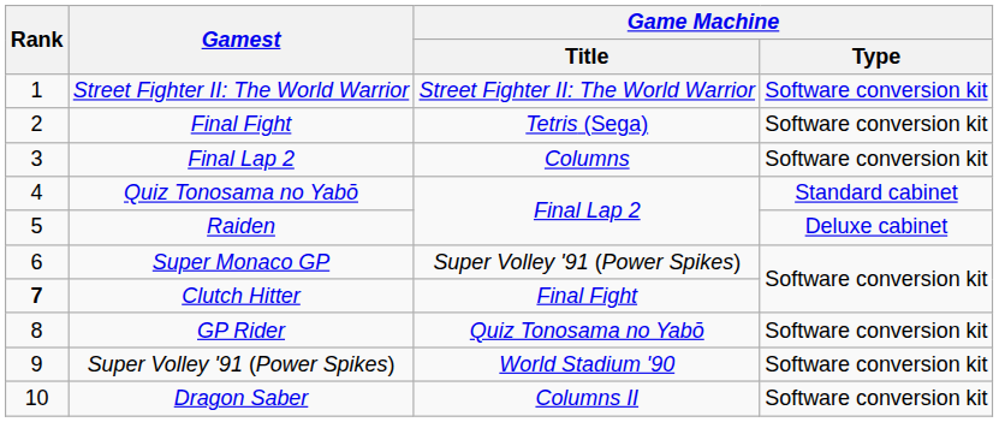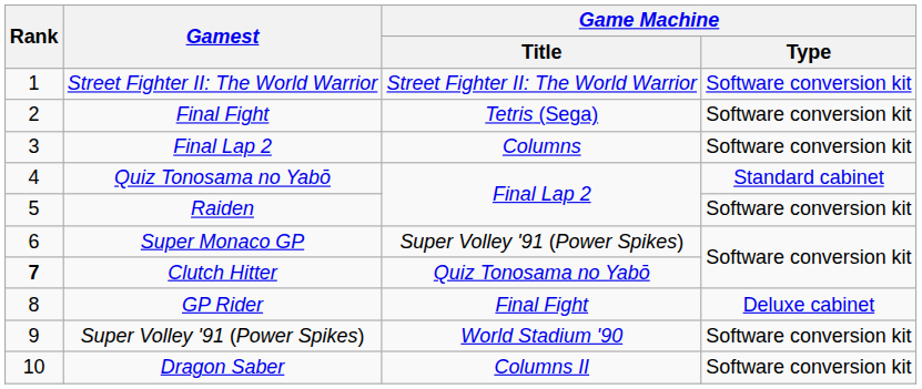 <table class="wikitable" style="text-align:center">
 <tr>
 <th rowspan="2">Rank</th>
 <th rowspan="2"><em><a href='#'>Gamest</a></em></th>
 <th colspan="2"><em><a href='#'>Game Machine</a></em></th>
 </tr>
 <tr>
 <th>Title</th>
 <th>Type</th>
 </tr>
 <tr>
 <td>1</td>
 <td><em><a href='#'>Street Fighter II: The World Warrior</a></em></td>
 <td><em><a href='#'>Street Fighter II: The World Warrior</a></em></td>
 <td><a href='#'>Software conversion kit</a></td>
 </tr>
 <tr>
 <td>2</td>
 <td><em><a href='#'>Final Fight</a></em></td>
 <td><a href='#'><em>Tetris</em> (Sega)</a></td>
 <td>Software conversion kit</td>
 </tr>
 <tr>
 <td>3</td>
 <td><em><a href='#'>Final Lap 2</a></em></td>
 <td><em><a href='#'>Columns</a></em></td>
 <td>Software conversion kit</td>
 </tr>
 <tr>
 <td>4</td>
 <td><em><a href='#'>Quiz Tonosama no Yabō</a></em></td>
 <td rowspan="2"><em><a href='#'>Final Lap 2</a></em></td>
 <td><a href='#'>Standard cabinet</a></td>
 </tr>
 <tr>
 <td>5</td>
 <td><em><a href='#'>Raiden</a></em></td>
-<td><a href='#'>Deluxe cabinet</a></td>
+<td>Software conversion kit</td>
 </tr>
 <tr>
 <td>6</td>
 <td><em><a href='#'>Super Monaco GP</a></em></td>
 <td><em>Super Volley '91</em> (<em>Power Spikes</em>)</td>
 <td rowspan="2">Software conversion kit</td>
 </tr>
 <tr>
 <td><strong>7</strong></td>
 <td><em><a href='#'>Clutch Hitter</a></em></td>
-<td><em><a href='#'>Final Fight</a></em></td>
+<td><em><a href='#'>Quiz Tonosama no Yabō</a></em></td>
 </tr>
 <tr>
 <td>8</td>
 <td><em><a href='#'>GP Rider</a></em></td>
-<td><em><a href='#'>Quiz Tonosama no Yabō</a></em></td>
-<td>Software conversion kit</td>
+<td><em><a href='#'>Final Fight</a></em></td>
+<td><a href='#'>Deluxe cabinet</a></td>
 </tr>
 <tr>
 <td>9</td>
 <td><em>Super Volley '91</em> (<em>Power Spikes</em>)</td>
 <td><em><a href='#'>World Stadium '90</a></em></td>
 <td>Software conversion kit</td>
 </tr>
 <tr>
 <td>10</td>
 <td><em><a href='#'>Dragon Saber</a></em></td>
 <td><em><a href='#'>Columns II</a></em></td>
 <td>Software conversion kit</td>
 </tr>
 </table>
